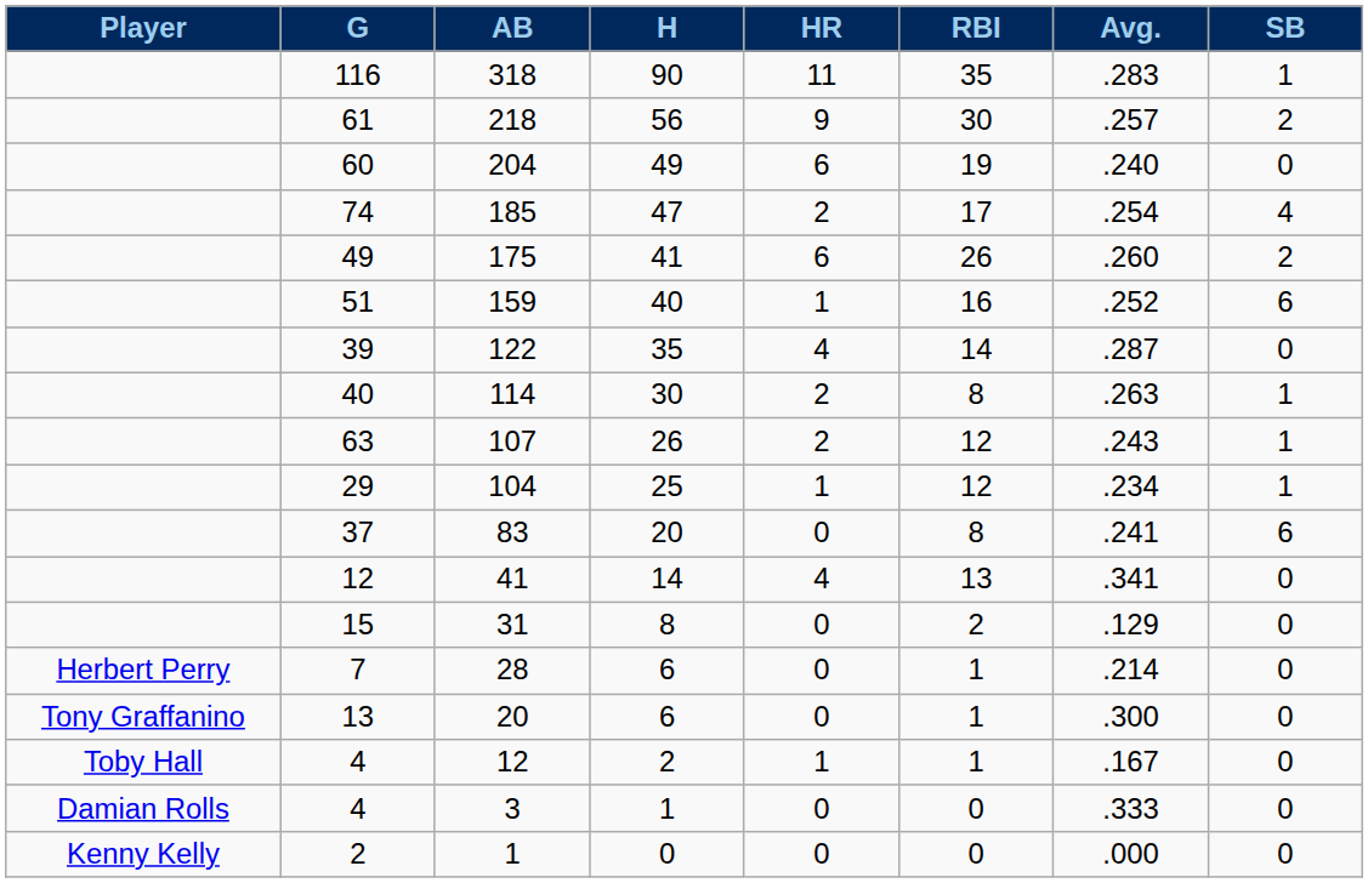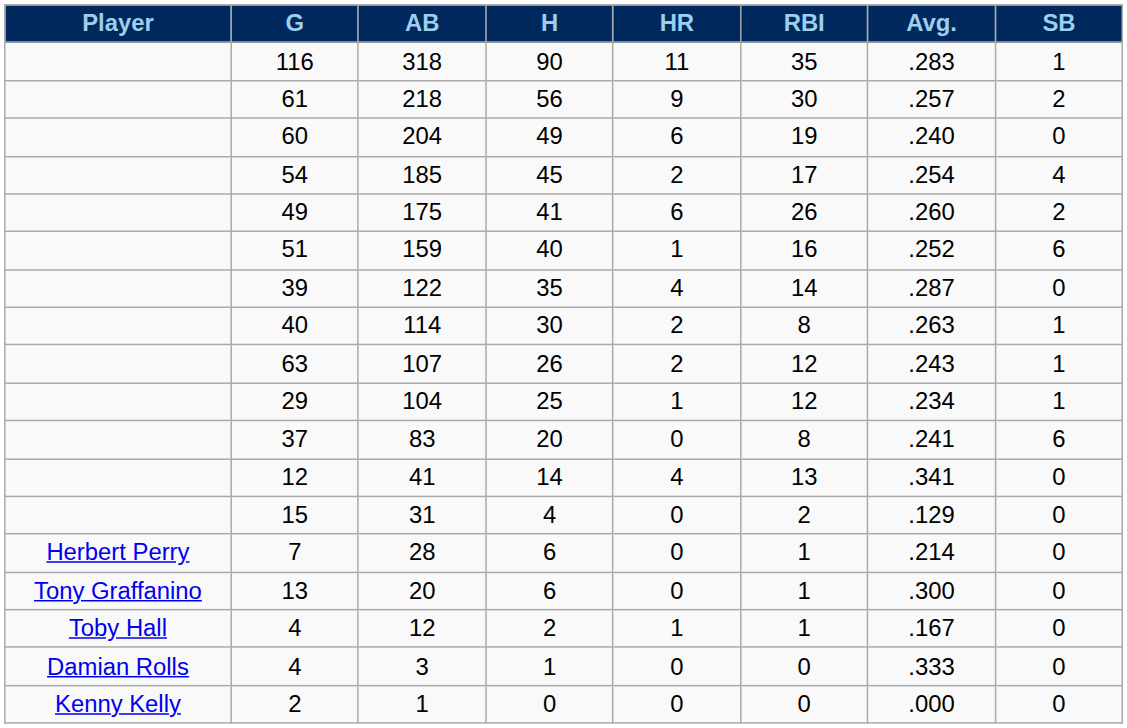 <table class="wikitable sortable">
 <tr>
 <th style="background:#00285D;color:#9ECEEE;" width="16%">Player</th>
 <th style="background:#00285D;color:#9ECEEE;" width="9%">G</th>
 <th style="background:#00285D;color:#9ECEEE;" width="9%">AB</th>
 <th style="background:#00285D;color:#9ECEEE;" width="9%">H</th>
 <th style="background:#00285D;color:#9ECEEE;" width="9%">HR</th>
 <th style="background:#00285D;color:#9ECEEE;" width="9%">RBI</th>
 <th style="background:#00285D;color:#9ECEEE;" width="9%">Avg.</th>
 <th style="background:#00285D;color:#9ECEEE;" width="9%">SB</th>
 </tr>
 <tr align="center">
 <td></td>
 <td>116</td>
 <td>318</td>
 <td>90</td>
 <td>11</td>
 <td>35</td>
 <td>.283</td>
 <td>1</td>
 </tr>
 <tr align="center">
 <td></td>
 <td>61</td>
 <td>218</td>
 <td>56</td>
 <td>9</td>
 <td>30</td>
 <td>.257</td>
 <td>2</td>
 </tr>
 <tr align="center">
 <td></td>
 <td>60</td>
 <td>204</td>
 <td>49</td>
 <td>6</td>
 <td>19</td>
 <td>.240</td>
 <td>0</td>
 </tr>
 <tr align="center">
 <td></td>
-<td>74</td>
+<td>54</td>
 <td>185</td>
-<td>47</td>
+<td>45</td>
 <td>2</td>
 <td>17</td>
 <td>.254</td>
 <td>4</td>
 </tr>
 <tr align="center">
 <td></td>
 <td>49</td>
 <td>175</td>
 <td>41</td>
 <td>6</td>
 <td>26</td>
 <td>.260</td>
 <td>2</td>
 </tr>
 <tr align="center">
 <td></td>
 <td>51</td>
 <td>159</td>
 <td>40</td>
 <td>1</td>
 <td>16</td>
 <td>.252</td>
 <td>6</td>
 </tr>
 <tr align="center">
 <td></td>
 <td>39</td>
 <td>122</td>
 <td>35</td>
 <td>4</td>
 <td>14</td>
 <td>.287</td>
 <td>0</td>
 </tr>
 <tr align="center">
 <td></td>
 <td>40</td>
 <td>114</td>
 <td>30</td>
 <td>2</td>
 <td>8</td>
 <td>.263</td>
 <td>1</td>
 </tr>
 <tr align="center">
 <td></td>
 <td>63</td>
 <td>107</td>
 <td>26</td>
 <td>2</td>
 <td>12</td>
 <td>.243</td>
 <td>1</td>
 </tr>
 <tr align="center">
 <td></td>
 <td>29</td>
 <td>104</td>
 <td>25</td>
 <td>1</td>
 <td>12</td>
 <td>.234</td>
 <td>1</td>
 </tr>
 <tr align="center">
 <td></td>
 <td>37</td>
 <td>83</td>
 <td>20</td>
 <td>0</td>
 <td>8</td>
 <td>.241</td>
 <td>6</td>
 </tr>
 <tr align="center">
 <td></td>
 <td>12</td>
 <td>41</td>
 <td>14</td>
 <td>4</td>
 <td>13</td>
 <td>.341</td>
 <td>0</td>
 </tr>
 <tr align="center">
 <td></td>
 <td>15</td>
 <td>31</td>
-<td>8</td>
+<td>4</td>
 <td>0</td>
 <td>2</td>
 <td>.129</td>
 <td>0</td>
 </tr>
 <tr align=center>
 <td><a href='#'>Herbert Perry</a></td>
 <td>7</td>
 <td>28</td>
 <td>6</td>
 <td>0</td>
 <td>1</td>
 <td>.214</td>
 <td>0</td>
 </tr>
 <tr align=center>
 <td><a href='#'>Tony Graffanino</a></td>
 <td>13</td>
 <td>20</td>
 <td>6</td>
 <td>0</td>
 <td>1</td>
 <td>.300</td>
 <td>0</td>
 </tr>
 <tr align=center>
 <td><a href='#'>Toby Hall</a></td>
 <td>4</td>
 <td>12</td>
 <td>2</td>
 <td>1</td>
 <td>1</td>
 <td>.167</td>
 <td>0</td>
 </tr>
 <tr align=center>
 <td><a href='#'>Damian Rolls</a></td>
 <td>4</td>
 <td>3</td>
 <td>1</td>
 <td>0</td>
 <td>0</td>
 <td>.333</td>
 <td>0</td>
 </tr>
 <tr align=center>
 <td><a href='#'>Kenny Kelly</a></td>
 <td>2</td>
 <td>1</td>
 <td>0</td>
 <td>0</td>
 <td>0</td>
 <td>.000</td>
 <td>0</td>
 </tr>
 </table>
